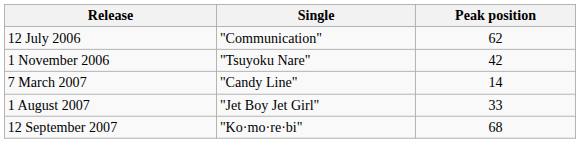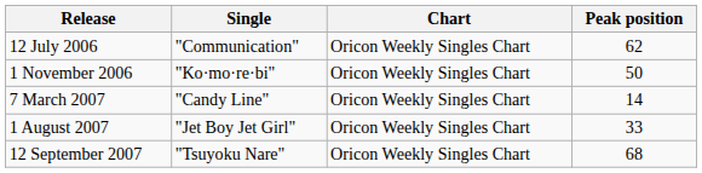 <table class="wikitable" width="650px">
 <tr>
 <th>Release</th>
 <th>Single</th>
+<th>Chart</th>
 <th>Peak position</th>
 </tr>
 <tr>
 <td>12 July 2006</td>
 <td>"Communication"</td>
+<td>Oricon Weekly Singles Chart</td>
 <td align="center">62</td>
 </tr>
 <tr>
 <td>1 November 2006</td>
-<td>"Tsuyoku Nare"</td>
-<td align="center">42</td>
+<td>"Ko·mo·re·bi"</td>
+<td>Oricon Weekly Singles Chart</td>
+<td align="center">50</td>
 </tr>
 <tr>
 <td>7 March 2007</td>
 <td>"Candy Line"</td>
+<td>Oricon Weekly Singles Chart</td>
 <td align="center">14</td>
 </tr>
 <tr>
 <td>1 August 2007</td>
 <td>"Jet Boy Jet Girl"</td>
+<td>Oricon Weekly Singles Chart</td>
 <td align="center">33</td>
 </tr>
 <tr>
 <td>12 September 2007</td>
-<td>"Ko·mo·re·bi"</td>
+<td>"Tsuyoku Nare"</td>
+<td>Oricon Weekly Singles Chart</td>
 <td align="center">68</td>
 </tr>
 </table>
